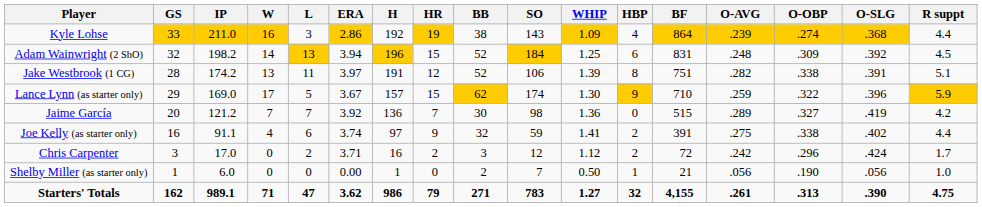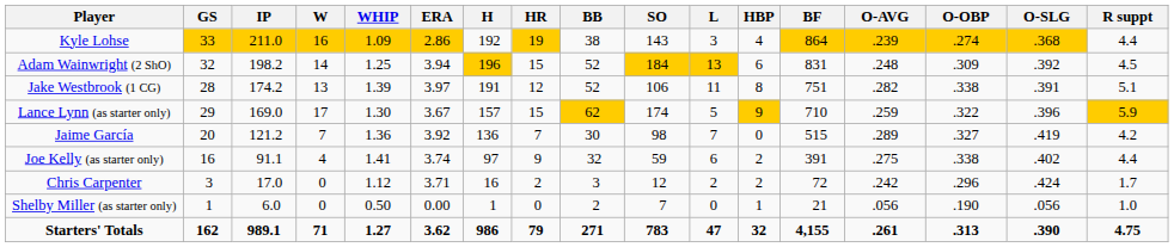 <table class="wikitable sortable">
 <tr>
 <th bgcolor="#DDDDFF" width="11%">Player</th>
 <th bgcolor="#DDDDFF" width="3%">GS</th>
 <th bgcolor="#DDDDFF" width="4%">IP</th>
 <th bgcolor="#DDDDFF" width="3%">W</th>
-<th bgcolor="#DDDDFF" width="3%">L</th>
+<th bgcolor="#DDDDFF" width="4%"><a href='#'>WHIP</a></th>
 <th bgcolor="#DDDDFF" width="3%">ERA</th>
 <th bgcolor="#DDDDFF" width="3%">H</th>
 <th bgcolor="#DDDDFF" width="3%">HR</th>
 <th bgcolor="#DDDDFF" width="4%">BB</th>
 <th bgcolor="#DDDDFF" width="4%">SO</th>
-<th bgcolor="#DDDDFF" width="4%"><a href='#'>WHIP</a></th>
+<th bgcolor="#DDDDFF" width="3%">L</th>
 <th bgcolor="#DDDDFF" width="1%">HBP</th>
 <th bgcolor="#DDDDFF" width="4%">BF</th>
 <th bgcolor="#DDDDFF" width="5%">O-AVG</th>
 <th bgcolor="#DDDDFF" width="5%">O-OBP</th>
 <th bgcolor="#DDDDFF" width="5%">O-SLG</th>
 <th bgcolor="#DDDDFF" width="5%">R suppt<br></th>
 </tr>
 <tr style="text-align:center;">
 <td><a href='#'>Kyle Lohse</a> </td>
 <td style="background:#fc0;">33</td>
 <td style="background:#fc0;"> 211.0</td>
 <td style="background:#fc0;">16</td>
-<td>3</td>
+<td style="background:#fc0;">1.09</td>
 <td style="background:#fc0;">2.86</td>
 <td> 192</td>
 <td style="background:#fc0;">19</td>
 <td>38</td>
 <td>143</td>
-<td style="background:#fc0;">1.09</td>
+<td>3</td>
 <td>4</td>
 <td style="background:#fc0;">  864</td>
 <td style="background:#fc0;">.239</td>
 <td style="background:#fc0;">.274</td>
 <td style="background:#fc0;">.368</td>
 <td>4.4</td>
 </tr>
 <tr style="text-align:center;">
 <td><a href='#'>Adam Wainwright</a> <small>(2 ShO)</small></td>
 <td>32</td>
 <td> 198.2</td>
 <td>14</td>
-<td style="background:#fc0;">13</td>
+<td>1.25</td>
 <td>3.94</td>
 <td style="background:#fc0;"> 196</td>
 <td>15</td>
 <td>52</td>
 <td style="background:#fc0;">184</td>
-<td>1.25</td>
+<td style="background:#fc0;">13</td>
 <td>6</td>
 <td>  831</td>
 <td>.248</td>
 <td>.309</td>
 <td>.392</td>
 <td>4.5</td>
 </tr>
 <tr style="text-align:center;">
 <td><a href='#'>Jake Westbrook</a> <small>(1 CG)</small></td>
 <td>28</td>
 <td> 174.2</td>
 <td>13</td>
-<td>11</td>
+<td>1.39</td>
 <td>3.97</td>
 <td> 191</td>
 <td>12</td>
 <td>52</td>
 <td>106</td>
-<td>1.39</td>
+<td>11</td>
 <td>8</td>
 <td>  751</td>
 <td>.282</td>
 <td>.338</td>
 <td>.391</td>
 <td>5.1</td>
 </tr>
 <tr style="text-align:center;">
 <td><a href='#'>Lance Lynn</a> <small>(as starter only)</small></td>
 <td>29</td>
 <td> 169.0</td>
 <td>17</td>
-<td>5</td>
+<td>1.30</td>
 <td>3.67</td>
 <td> 157</td>
 <td>15</td>
 <td style="background:#fc0;">62</td>
 <td>174</td>
-<td>1.30</td>
+<td>5</td>
 <td style="background:#fc0;">9</td>
 <td>  710</td>
 <td>.259</td>
 <td>.322</td>
 <td>.396</td>
 <td style="background:#fc0;">5.9</td>
 </tr>
 <tr style="text-align:center;">
 <td><a href='#'>Jaime García</a> </td>
 <td>20</td>
 <td> 121.2</td>
 <td> 7</td>
-<td>7</td>
+<td>1.36</td>
 <td>3.92</td>
 <td>136</td>
 <td> 7</td>
 <td>30</td>
 <td> 98</td>
-<td>1.36</td>
+<td>7</td>
 <td>0</td>
 <td>  515</td>
 <td>.289</td>
 <td>.327</td>
 <td>.419</td>
 <td>4.2</td>
 </tr>
 <tr style="text-align:center;">
 <td><a href='#'>Joe Kelly</a> <small>(as starter only)</small></td>
 <td>16</td>
 <td>   91.1</td>
 <td> 4</td>
-<td>6</td>
+<td>1.41</td>
 <td>3.74</td>
 <td>  97</td>
 <td> 9</td>
 <td> 32</td>
 <td> 59</td>
-<td>1.41</td>
+<td>6</td>
 <td>2</td>
 <td>  391</td>
 <td>.275</td>
 <td>.338</td>
 <td>.402</td>
 <td>4.4</td>
 </tr>
 <tr style="text-align:center;">
 <td><a href='#'>Chris Carpenter</a></td>
 <td> 3</td>
 <td>   17.0</td>
 <td> 0</td>
-<td>2</td>
+<td>1.12</td>
 <td>3.71</td>
 <td>  16</td>
 <td> 2</td>
 <td>  3</td>
 <td> 12</td>
-<td>1.12</td>
+<td>2</td>
 <td>2</td>
 <td>    72</td>
 <td>.242</td>
 <td>.296</td>
 <td>.424</td>
 <td>1.7</td>
 </tr>
 <tr style="text-align:center;">
 <td><a href='#'>Shelby Miller</a> <small>(as starter only)</small></td>
 <td> 1</td>
 <td>    6.0</td>
 <td> 0</td>
-<td>0</td>
+<td>0.50</td>
 <td>0.00</td>
 <td>   1</td>
 <td> 0</td>
 <td>  2</td>
 <td>   7</td>
-<td>0.50</td>
+<td>0</td>
 <td>1</td>
 <td>    21</td>
 <td>.056</td>
 <td>.190</td>
 <td>.056</td>
 <td>1.0</td>
 </tr>
 <tr style="text-align:center;">
 <td><strong>Starters' Totals</strong></td>
 <td><strong>162</strong></td>
 <td><strong>989.1</strong></td>
 <td><strong>71</strong></td>
-<td><strong>47</strong></td>
+<td><strong>1.27</strong></td>
 <td><strong>3.62</strong></td>
 <td><strong>986</strong></td>
 <td><strong>79</strong></td>
 <td><strong>271</strong></td>
 <td><strong>783</strong></td>
-<td><strong>1.27</strong></td>
+<td><strong>47</strong></td>
 <td><strong>32</strong></td>
 <td><strong>4,155</strong></td>
 <td><strong>.261</strong></td>
 <td><strong>.313</strong></td>
 <td><strong>.390</strong></td>
 <td><strong>4.75</strong><br></td>
 </tr>
 </table>
